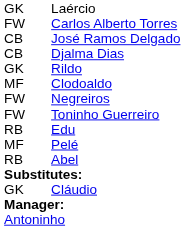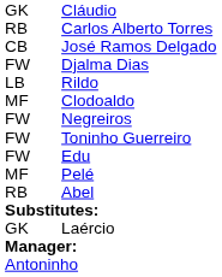 <table cellspacing="0" cellpadding="0" style="font-size:90%; margin:0.2em auto;">
 <tr>
 <th width="25"></th>
 <th width="25"></th>
 </tr>
 <tr>
 <td>GK</td>
 <td></td>
-<td> Laércio</td>
+<td> <a href='#'>Cláudio</a> </td>
 <td></td>
 <td></td>
 </tr>
 <tr>
-<td>FW</td>
+<td>RB</td>
 <td></td>
 <td> <a href='#'>Carlos Alberto Torres</a></td>
 </tr>
 <tr>
 <td>CB</td>
 <td></td>
 <td> <a href='#'>José Ramos Delgado</a></td>
 </tr>
 <tr>
-<td>CB</td>
+<td>FW</td>
 <td></td>
 <td> <a href='#'>Djalma Dias</a></td>
 </tr>
 <tr>
-<td>GK</td>
+<td>LB</td>
 <td></td>
 <td> <a href='#'>Rildo</a></td>
 </tr>
 <tr>
 <td>MF</td>
 <td></td>
 <td> <a href='#'>Clodoaldo</a></td>
 </tr>
 <tr>
 <td>FW</td>
 <td></td>
 <td> <a href='#'>Negreiros</a></td>
 </tr>
 <tr>
 <td>FW</td>
 <td></td>
 <td> <a href='#'>Toninho Guerreiro</a></td>
 </tr>
 <tr>
-<td>RB</td>
+<td>FW</td>
 <td></td>
 <td> <a href='#'>Edu</a></td>
 </tr>
 <tr>
 <td>MF</td>
 <td></td>
 <td> <a href='#'>Pelé</a></td>
 </tr>
 <tr>
 <td>RB</td>
 <td></td>
 <td> <a href='#'>Abel</a></td>
 </tr>
 <tr>
 <td colspan=3><strong>Substitutes:</strong></td>
 </tr>
 <tr>
 <td>GK</td>
 <td></td>
-<td> <a href='#'>Cláudio</a> </td>
+<td> Laércio</td>
 <td></td>
 <td></td>
 </tr>
 <tr>
 <td colspan=3><strong>Manager:</strong></td>
 </tr>
 <tr>
 <td colspan=4> <a href='#'>Antoninho</a></td>
 </tr>
 </table>
